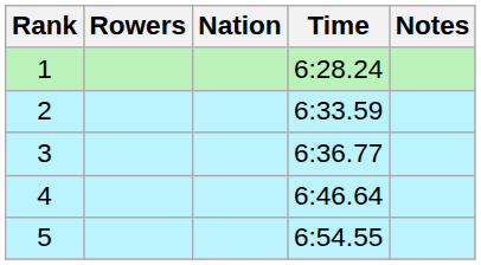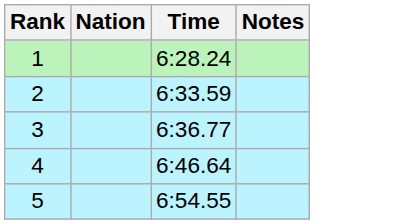 <table class="wikitable sortable" style="text-align:center">
 <tr>
 <th>Rank</th>
-<th>Rowers</th>
 <th>Nation</th>
 <th>Time</th>
 <th>Notes</th>
 </tr>
 <tr bgcolor=bbf3bb>
 <td>1</td>
-<td align=left data-sort-value="Händle, Christian"></td>
 <td align=left></td>
 <td>6:28.24</td>
 <td></td>
 </tr>
 <tr bgcolor=bbf3ff>
 <td>2</td>
-<td align=left data-sort-value="Smith, Jonathan"></td>
 <td align=left></td>
 <td>6:33.59</td>
 <td></td>
 </tr>
 <tr bgcolor=bbf3ff>
 <td>3</td>
-<td align=left data-sort-value="Hillebrandt, Esko"></td>
 <td align=left></td>
 <td>6:36.77</td>
 <td></td>
 </tr>
 <tr bgcolor=bbf3ff>
 <td>4</td>
-<td align=left data-sort-value="Gonin, René"></td>
 <td align=left></td>
 <td>6:46.64</td>
 <td></td>
 </tr>
 <tr bgcolor=bbf3ff>
 <td>5</td>
-<td align=left data-sort-value="Alves, Daniel"></td>
 <td align=left></td>
 <td>6:54.55</td>
 <td></td>
 </tr>
 </table>
